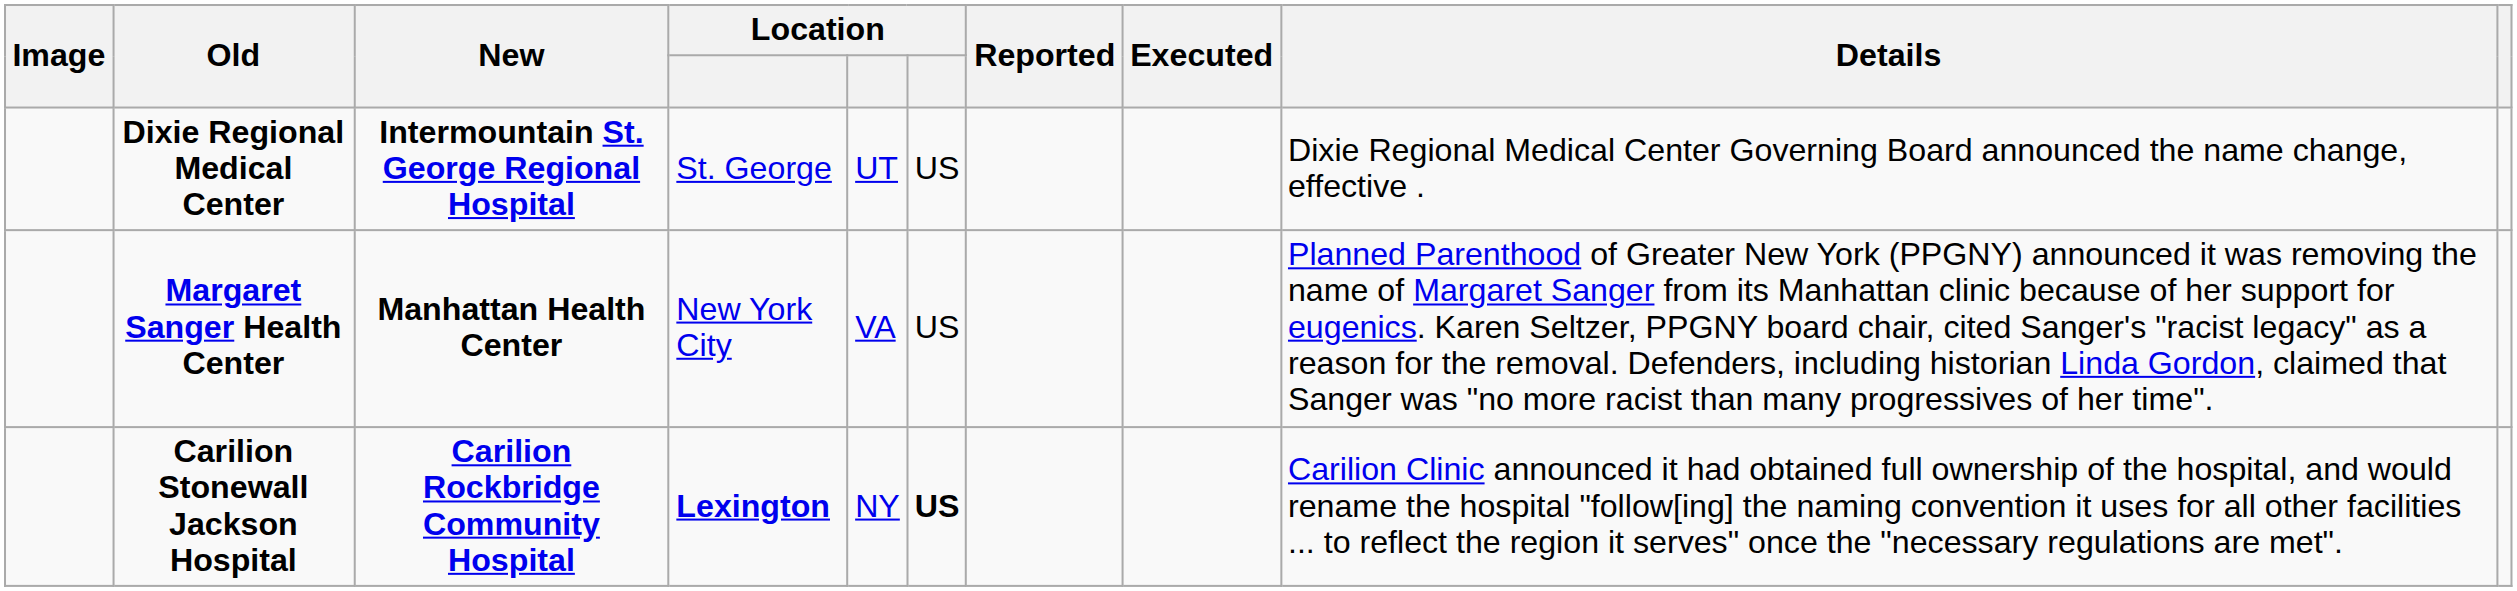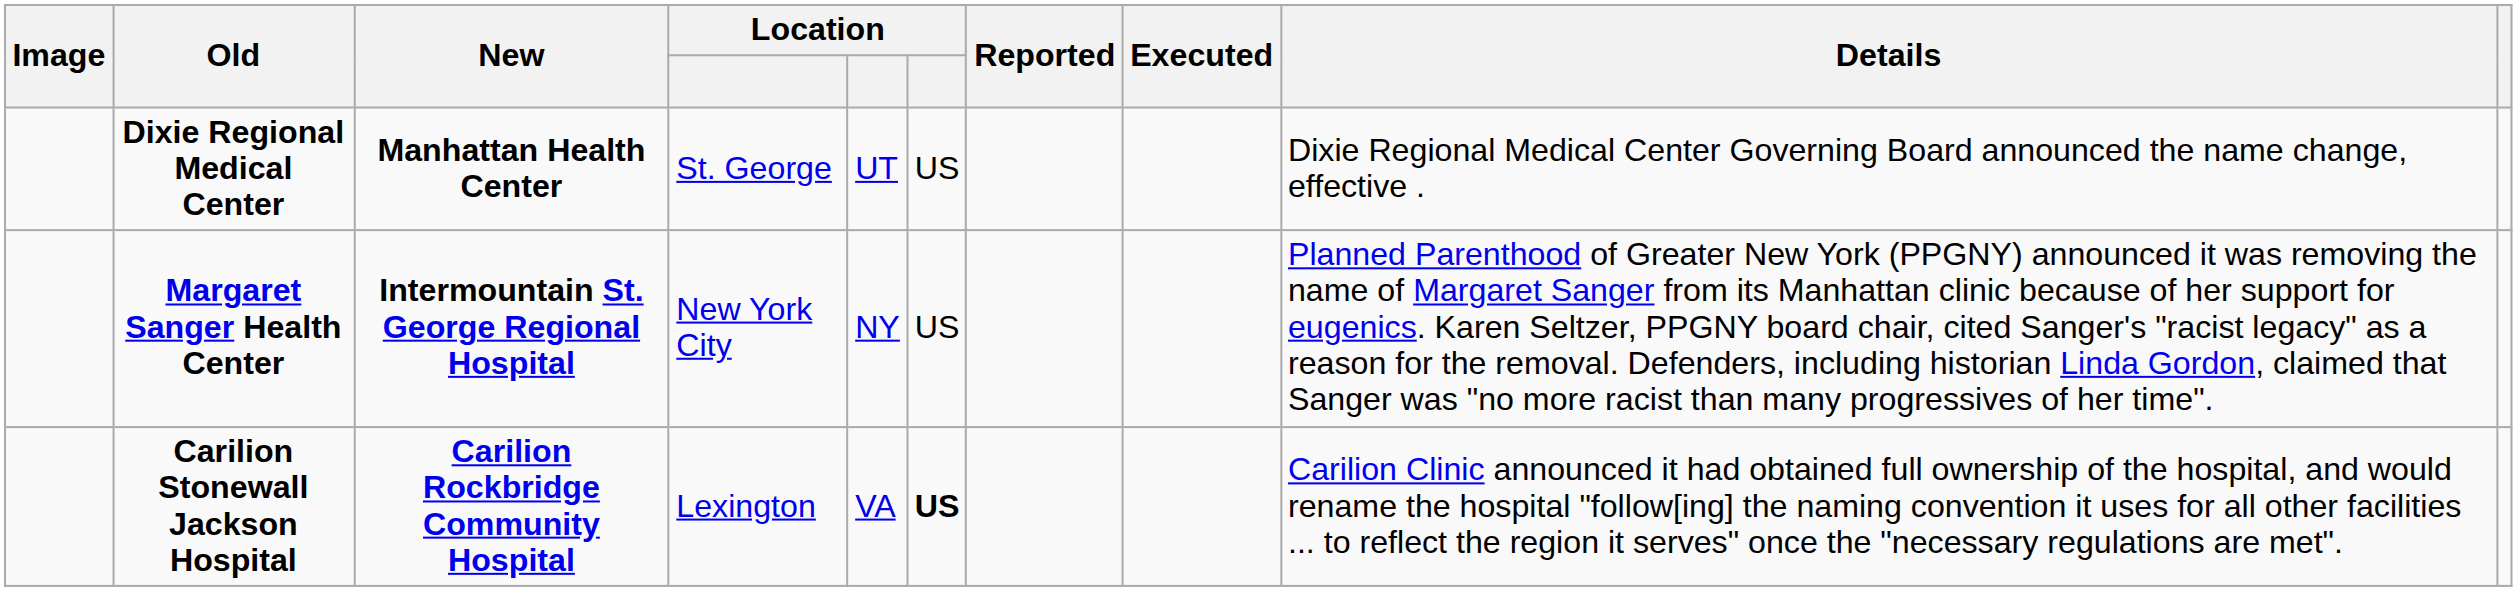 <table class="wikitable sortable sort-under" style="text-align:left">
 <tr>
 <th class="unsortable" rowspan=2>Image</th>
 <th rowspan=2>Old</th>
 <th rowspan=2>New</th>
 <th colspan=3>Location</th>
 <th rowspan=2>Reported </th>
 <th rowspan=2>Executed</th>
 <th class="unsortable" rowspan=2>Details</th>
 <th class="unsortable" rowspan=2></th>
 </tr>
 <tr>
 <th>  </th>
 <th>  </th>
 <th>  </th>
 </tr>
 <tr>
 <td></td>
 <td style="text-align: center"><strong>Dixie Regional Medical Center</strong></td>
-<td style="text-align: center"><strong>Intermountain <a href='#'>St. George Regional Hospital</a></strong></td>
+<td style="text-align: center"><strong>Manhattan Health Center</strong></td>
 <td><a href='#'>St. George</a></td>
 <td data-sort-value="US-UT"><a href='#'>UT</a></td>
 <td>US</td>
 <td></td>
 <td></td>
 <td>Dixie Regional Medical Center Governing Board announced the name change, effective .</td>
 <td><br><br></td>
 </tr>
 <tr>
 <td></td>
 <td style="text-align: center"><strong><a href='#'>Margaret Sanger</a> Health Center</strong></td>
-<td style="text-align: center"><strong>Manhattan Health Center</strong></td>
+<td style="text-align: center"><strong>Intermountain <a href='#'>St. George Regional Hospital</a></strong></td>
 <td><a href='#'>New York City</a></td>
-<td data-sort-value="US-VA"><a href='#'>VA</a></td>
+<td data-sort-value="US-NY"><a href='#'>NY</a></td>
 <td>US</td>
 <td></td>
 <td></td>
 <td><a href='#'>Planned Parenthood</a> of Greater New York (PPGNY) announced it was removing the name of <a href='#'>Margaret Sanger</a> from its Manhattan clinic because of her support for <a href='#'>eugenics</a>.  Karen Seltzer, PPGNY board chair, cited Sanger's "racist legacy" as a reason for the removal.  Defenders, including historian <a href='#'>Linda Gordon</a>, claimed that Sanger was "no more racist than many progressives of her time".</td>
 <td><br><br><br></td>
 </tr>
 <tr>
 <td></td>
 <td style="text-align: center"><strong>Carilion Stonewall Jackson Hospital</strong></td>
 <td style="text-align: center"><strong><a href='#'>Carilion Rockbridge Community Hospital</a></strong></td>
-<td><strong><a href='#'>Lexington</a></strong></td>
-<td data-sort-value="US-NY"><a href='#'>NY</a></td>
+<td><a href='#'>Lexington</a></td>
+<td data-sort-value="US-VA"><a href='#'>VA</a></td>
 <td><strong>US</strong></td>
 <td></td>
 <td></td>
 <td><a href='#'>Carilion Clinic</a> announced it had obtained full ownership of the hospital, and would rename the hospital "follow[ing] the naming convention it uses for all other facilities ... to reflect the region it serves" once the "necessary regulations are met".</td>
 <td><br><br></td>
 </tr>
 </table>
